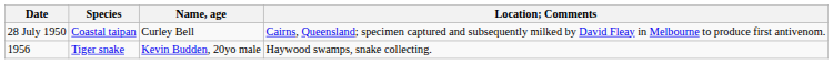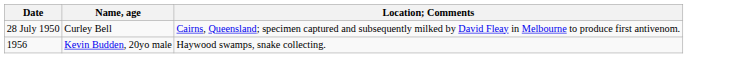 <table class="wikitable sortable">
 <tr>
 <th scope="col">Date</th>
-<th scope="col">Species</th>
 <th scope="col">Name, age</th>
 <th scope="col" class="unsortable">Location; Comments</th>
 </tr>
 <tr>
 <td data-sort-value="1950-07-28">28 July 1950</td>
-<td><a href='#'>Coastal taipan</a></td>
 <td data-sort-value="bell, curley">Curley Bell</td>
 <td><a href='#'>Cairns</a>, <a href='#'>Queensland</a>; specimen captured and subsequently milked by <a href='#'>David Fleay</a> in <a href='#'>Melbourne</a> to produce first antivenom.</td>
 </tr>
 <tr>
 <td data-sort-value="1956-01-01">1956</td>
-<td><a href='#'>Tiger snake</a></td>
 <td data-sort-value="budden, kevin"><a href='#'>Kevin Budden</a>, 20yo male</td>
 <td>Haywood swamps, snake collecting.</td>
 </tr>
 </table>
